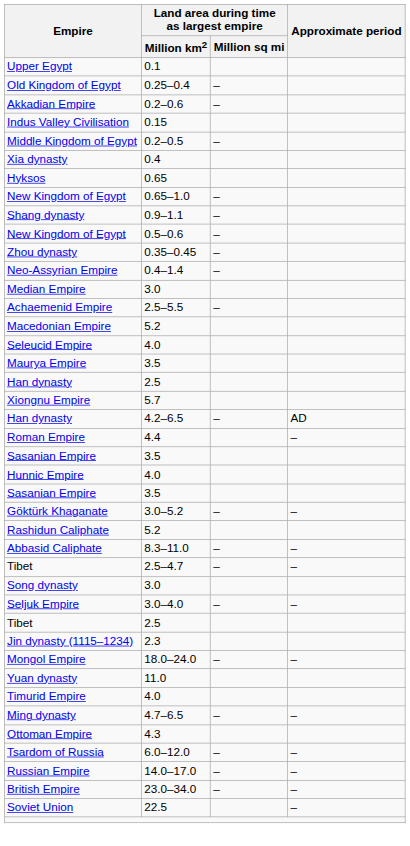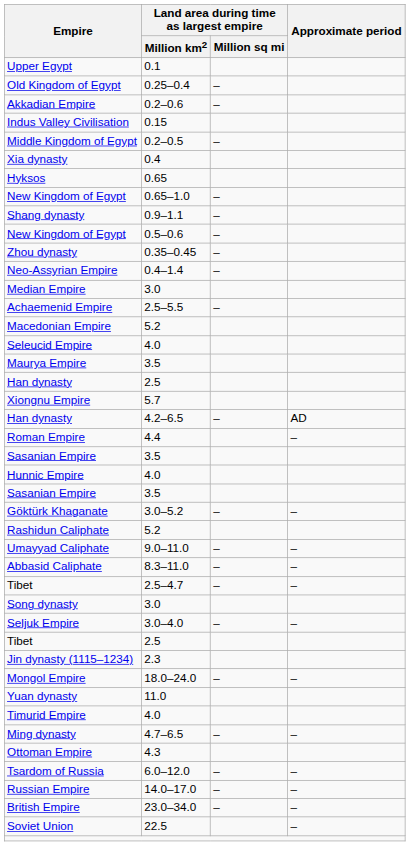 <table class="wikitable sortable sticky-header-multi" style="width: 550px">
 <tr>
 <th class="unsortable" rowspan="2">Empire</th>
 <th colspan="2">Land area during time<br>as largest empire</th>
 <th class="unsortable" rowspan="2">Approximate period</th>
 </tr>
 <tr>
 <th class="unsortable">Million km<sup>2</sup></th>
 <th class="unsortable">Million sq mi</th>
 </tr>
 <tr>
 <td><a href='#'>Upper Egypt</a></td>
 <td>0.1</td>
 <td></td>
 <td></td>
 </tr>
 <tr>
 <td><a href='#'>Old Kingdom of Egypt</a></td>
 <td>0.25–0.4</td>
 <td>–</td>
 <td></td>
 </tr>
 <tr>
 <td><a href='#'>Akkadian Empire</a></td>
 <td>0.2–0.6</td>
 <td>–</td>
 <td></td>
 </tr>
 <tr>
 <td><a href='#'>Indus Valley Civilisation</a></td>
 <td>0.15</td>
 <td></td>
 <td></td>
 </tr>
 <tr>
 <td><a href='#'>Middle Kingdom of Egypt</a></td>
 <td>0.2–0.5</td>
 <td>–</td>
 <td></td>
 </tr>
 <tr>
 <td><a href='#'>Xia dynasty</a></td>
 <td>0.4</td>
 <td></td>
 <td></td>
 </tr>
 <tr>
 <td><a href='#'>Hyksos</a></td>
 <td>0.65</td>
 <td></td>
 <td></td>
 </tr>
 <tr>
 <td><a href='#'>New Kingdom of Egypt</a></td>
 <td>0.65–1.0</td>
 <td>–</td>
 <td></td>
 </tr>
 <tr>
 <td><a href='#'>Shang dynasty</a></td>
 <td>0.9–1.1</td>
 <td>–</td>
 <td></td>
 </tr>
 <tr>
 <td><a href='#'>New Kingdom of Egypt</a></td>
 <td>0.5–0.6</td>
 <td>–</td>
 <td></td>
 </tr>
 <tr>
 <td><a href='#'>Zhou dynasty</a></td>
 <td>0.35–0.45</td>
 <td>–</td>
 <td></td>
 </tr>
 <tr>
 <td><a href='#'>Neo-Assyrian Empire</a></td>
 <td>0.4–1.4</td>
 <td>–</td>
 <td></td>
 </tr>
 <tr>
 <td><a href='#'>Median Empire</a></td>
 <td>3.0</td>
 <td></td>
 <td></td>
 </tr>
 <tr>
 <td><a href='#'>Achaemenid Empire</a></td>
 <td>2.5–5.5</td>
 <td>–</td>
 <td></td>
 </tr>
 <tr>
 <td><a href='#'>Macedonian Empire</a></td>
 <td>5.2</td>
 <td></td>
 <td></td>
 </tr>
 <tr>
 <td><a href='#'>Seleucid Empire</a></td>
 <td>4.0</td>
 <td></td>
 <td></td>
 </tr>
 <tr>
 <td><a href='#'>Maurya Empire</a></td>
 <td>3.5</td>
 <td></td>
 <td></td>
 </tr>
 <tr>
 <td><a href='#'>Han dynasty</a></td>
 <td>2.5</td>
 <td></td>
 <td></td>
 </tr>
 <tr>
 <td><a href='#'>Xiongnu Empire</a></td>
 <td>5.7</td>
 <td></td>
 <td></td>
 </tr>
 <tr>
 <td><a href='#'>Han dynasty</a></td>
 <td>4.2–6.5</td>
 <td>–</td>
 <td> AD</td>
 </tr>
 <tr>
 <td><a href='#'>Roman Empire</a></td>
 <td>4.4</td>
 <td></td>
 <td>–</td>
 </tr>
 <tr>
 <td><a href='#'>Sasanian Empire</a></td>
 <td>3.5</td>
 <td></td>
 <td></td>
 </tr>
 <tr>
 <td><a href='#'>Hunnic Empire</a></td>
 <td>4.0</td>
 <td></td>
 <td></td>
 </tr>
 <tr>
 <td><a href='#'>Sasanian Empire</a></td>
 <td>3.5</td>
 <td></td>
 <td></td>
 </tr>
 <tr>
 <td><a href='#'>Göktürk Khaganate</a></td>
 <td>3.0–5.2</td>
 <td>–</td>
 <td>–</td>
 </tr>
 <tr>
 <td><a href='#'>Rashidun Caliphate</a></td>
 <td>5.2</td>
 <td></td>
 <td></td>
 </tr>
 <tr>
+<td><a href='#'>Umayyad Caliphate</a></td>
+<td>9.0–11.0</td>
+<td>–</td>
+<td>–</td>
+</tr>
+<tr>
 <td><a href='#'>Abbasid Caliphate</a></td>
 <td>8.3–11.0</td>
 <td>–</td>
 <td>–</td>
 </tr>
 <tr>
 <td>Tibet</td>
 <td>2.5–4.7</td>
 <td>–</td>
 <td>–</td>
 </tr>
 <tr>
 <td><a href='#'>Song dynasty</a></td>
 <td>3.0</td>
 <td></td>
 <td></td>
 </tr>
 <tr>
 <td><a href='#'>Seljuk Empire</a></td>
 <td>3.0–4.0</td>
 <td>–</td>
 <td>–</td>
 </tr>
 <tr>
 <td>Tibet</td>
 <td>2.5</td>
 <td></td>
 <td></td>
 </tr>
 <tr>
 <td><a href='#'>Jin dynasty (1115–1234)</a></td>
 <td>2.3</td>
 <td></td>
 <td></td>
 </tr>
 <tr>
 <td><a href='#'>Mongol Empire</a></td>
 <td>18.0–24.0</td>
 <td>–</td>
 <td>–</td>
 </tr>
 <tr>
 <td><a href='#'>Yuan dynasty</a></td>
 <td>11.0</td>
 <td></td>
 <td></td>
 </tr>
 <tr>
 <td><a href='#'>Timurid Empire</a></td>
 <td>4.0</td>
 <td></td>
 <td></td>
 </tr>
 <tr>
 <td><a href='#'>Ming dynasty</a></td>
 <td>4.7–6.5</td>
 <td>–</td>
 <td>–</td>
 </tr>
 <tr>
 <td><a href='#'>Ottoman Empire</a></td>
 <td>4.3</td>
 <td></td>
 <td></td>
 </tr>
 <tr>
 <td><a href='#'>Tsardom of Russia</a></td>
 <td>6.0–12.0</td>
 <td>–</td>
 <td>–</td>
 </tr>
 <tr>
 <td><a href='#'>Russian Empire</a></td>
 <td>14.0–17.0</td>
 <td>–</td>
 <td>–</td>
 </tr>
 <tr>
 <td><a href='#'>British Empire</a></td>
 <td>23.0–34.0</td>
 <td>–</td>
 <td>–</td>
 </tr>
 <tr>
 <td><a href='#'>Soviet Union</a></td>
 <td>22.5</td>
 <td></td>
 <td>–</td>
 </tr>
 <tr>
 <td colspan="4"></td>
 </tr>
 </table>
